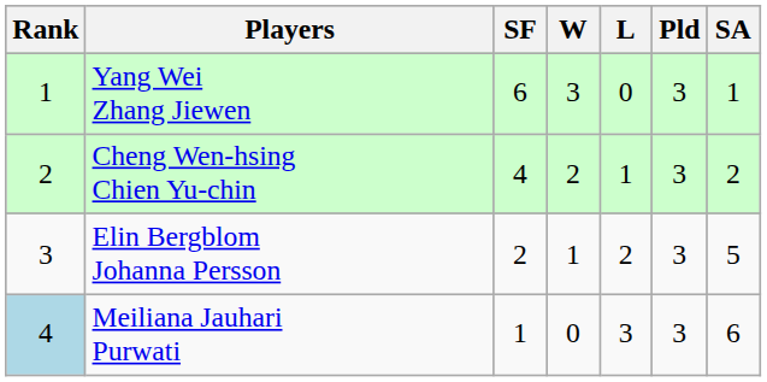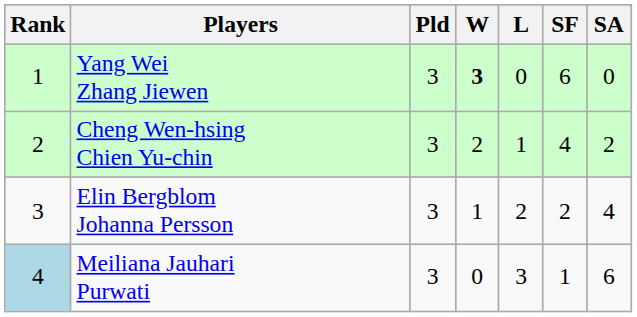 <table class="wikitable" style="font-size:90%; text-align:center">
 <tr>
 <th width="20">Rank</th>
 <th width="200">Players</th>
-<th width="20">SF</th>
+<th width="20">Pld</th>
 <th width="20">W</th>
 <th width="20">L</th>
-<th width="20">Pld</th>
+<th width="20">SF</th>
 <th width="20">SA</th>
 </tr>
 <tr bgcolor="#ccffcc">
 <td>1</td>
 <td align="left"> <a href='#'>Yang Wei</a><br> <a href='#'>Zhang Jiewen</a></td>
+<td>3</td>
+<td><strong>3</strong></td>
+<td>0</td>
 <td>6</td>
-<td>3</td>
 <td>0</td>
-<td>3</td>
-<td>1</td>
 </tr>
 <tr bgcolor="#ccffcc">
 <td>2</td>
 <td align="left"> <a href='#'>Cheng Wen-hsing</a><br> <a href='#'>Chien Yu-chin</a></td>
-<td>4</td>
+<td>3</td>
 <td>2</td>
 <td>1</td>
-<td>3</td>
+<td>4</td>
 <td>2</td>
 </tr>
 <tr>
 <td>3</td>
 <td align="left"> <a href='#'>Elin Bergblom</a><br> <a href='#'>Johanna Persson</a></td>
-<td>2</td>
+<td>3</td>
 <td>1</td>
 <td>2</td>
-<td>3</td>
-<td>5</td>
+<td>2</td>
+<td>4</td>
 </tr>
 <tr>
 <td style="background: lightblue;">4</td>
 <td align="left"> <a href='#'>Meiliana Jauhari</a><br> <a href='#'>Purwati</a></td>
-<td>1</td>
+<td>3</td>
 <td>0</td>
 <td>3</td>
-<td>3</td>
+<td>1</td>
 <td>6</td>
 </tr>
 </table>
